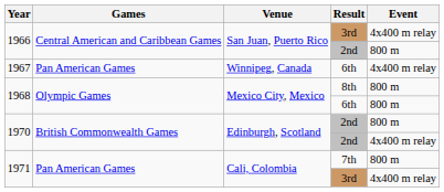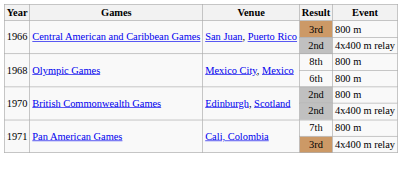 <table class=wikitable>
 <tr>
 <th>Year</th>
 <th>Games</th>
 <th>Venue</th>
 <th>Result</th>
 <th>Event</th>
 </tr>
 <tr>
 <td rowspan=2>1966</td>
 <td rowspan=2><a href='#'>Central American and Caribbean Games</a></td>
 <td rowspan=2><a href='#'>San Juan</a>, <a href='#'>Puerto Rico</a></td>
 <td bgcolor=cc9966 align="center">3rd</td>
-<td>4x400 m relay</td>
+<td>800 m</td>
 </tr>
 <tr>
 <td bgcolor=silver align="center">2nd</td>
-<td>800 m</td>
-</tr>
-<tr>
-<td>1967</td>
-<td><a href='#'>Pan American Games</a></td>
-<td><a href='#'>Winnipeg</a>, <a href='#'>Canada</a></td>
-<td align="center">6th</td>
 <td>4x400 m relay</td>
 </tr>
 <tr>
 <td rowspan=2>1968</td>
 <td rowspan=2><a href='#'>Olympic Games</a></td>
 <td rowspan=2><a href='#'>Mexico City</a>, <a href='#'>Mexico</a></td>
 <td align="center">8th</td>
 <td>800 m</td>
 </tr>
 <tr>
 <td align="center">6th</td>
 <td>800 m</td>
 </tr>
 <tr>
 <td rowspan=2>1970</td>
 <td rowspan=2><a href='#'>British Commonwealth Games</a></td>
 <td rowspan=2><a href='#'>Edinburgh</a>, <a href='#'>Scotland</a></td>
 <td bgcolor="silver" align="center">2nd</td>
 <td>800 m</td>
 </tr>
 <tr>
 <td bgcolor="silver" align="center">2nd</td>
 <td>4x400 m relay</td>
 </tr>
 <tr>
 <td rowspan=2>1971</td>
 <td rowspan=2><a href='#'>Pan American Games</a></td>
 <td rowspan=2><a href='#'>Cali, Colombia</a></td>
 <td align="center">7th</td>
 <td>800 m</td>
 </tr>
 <tr>
 <td bgcolor="cc9966" align="center">3rd</td>
 <td>4x400 m relay</td>
 </tr>
 </table>
